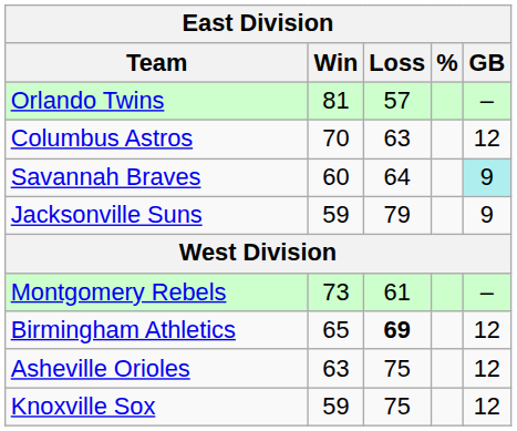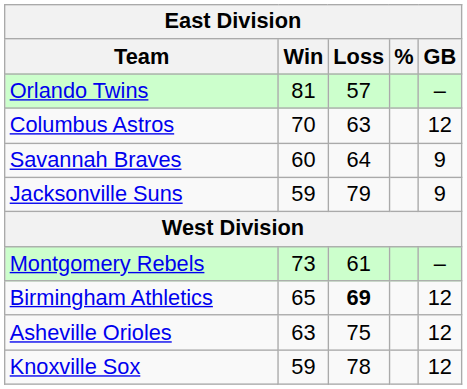 <table class="wikitable">
 <tr>
 <th colspan="5">East Division</th>
 </tr>
 <tr>
 <th width="60%">Team</th>
 <th>Win</th>
 <th>Loss</th>
 <th>%</th>
 <th>GB</th>
 </tr>
 <tr align=center bgcolor=ccffcc>
 <td align=left><a href='#'>Orlando Twins</a></td>
 <td>81</td>
 <td>57</td>
 <td></td>
 <td>–</td>
 </tr>
 <tr align=center>
 <td align=left><a href='#'>Columbus Astros</a></td>
 <td>70</td>
 <td>63</td>
 <td></td>
 <td>12</td>
 </tr>
 <tr align=center>
 <td align=left><a href='#'>Savannah Braves</a></td>
 <td>60</td>
 <td>64</td>
 <td></td>
-<td style="background: paleturquoise;">9</td>
+<td>9</td>
 </tr>
 <tr align=center>
 <td align=left><a href='#'>Jacksonville Suns</a></td>
 <td>59</td>
 <td>79</td>
 <td></td>
 <td>9</td>
 </tr>
 <tr>
 <th colspan="5">West Division</th>
 </tr>
 <tr align=center bgcolor=ccffcc>
 <td align=left><a href='#'>Montgomery Rebels</a></td>
 <td>73</td>
 <td>61</td>
 <td></td>
 <td>–</td>
 </tr>
 <tr align=center>
 <td align=left><a href='#'>Birmingham Athletics</a></td>
 <td>65</td>
 <td><strong>69</strong></td>
 <td></td>
 <td>12</td>
 </tr>
 <tr align=center>
 <td align=left><a href='#'>Asheville Orioles</a></td>
 <td>63</td>
 <td>75</td>
 <td></td>
 <td>12</td>
 </tr>
 <tr align=center>
 <td align=left><a href='#'>Knoxville Sox</a></td>
 <td>59</td>
-<td>75</td>
+<td>78</td>
 <td></td>
 <td>12</td>
 </tr>
 </table>
